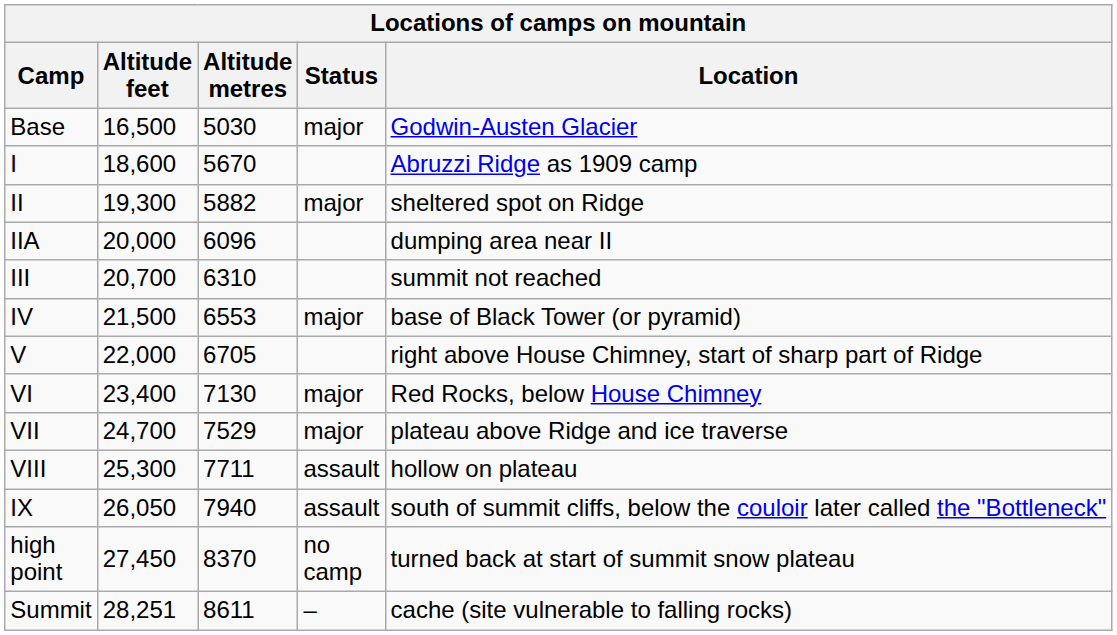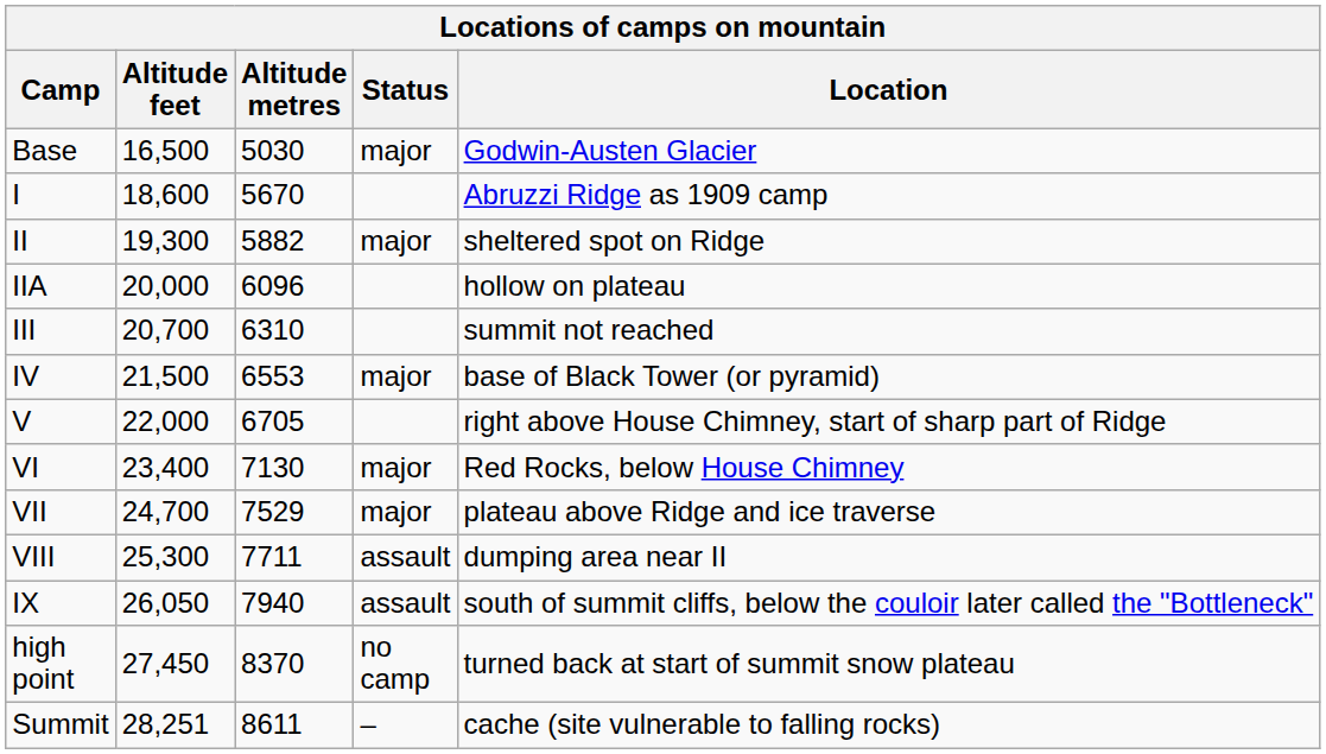 <table class="wikitable">
 <tr>
 <th colspan="5">Locations of camps on mountain</th>
 </tr>
 <tr>
 <th>Camp</th>
 <th>Altitude<br>feet</th>
 <th>Altitude<br>metres</th>
 <th>Status</th>
 <th>Location</th>
 </tr>
 <tr>
 <td>Base</td>
 <td>16,500</td>
 <td>5030</td>
 <td>major</td>
 <td><a href='#'>Godwin-Austen Glacier</a></td>
 </tr>
 <tr>
 <td>I</td>
 <td>18,600</td>
 <td>5670</td>
 <td></td>
 <td><a href='#'>Abruzzi Ridge</a> as 1909 camp</td>
 </tr>
 <tr>
 <td>II</td>
 <td>19,300</td>
 <td>5882</td>
 <td>major</td>
 <td>sheltered spot on Ridge</td>
 </tr>
 <tr>
 <td>IIA</td>
 <td>20,000</td>
 <td>6096</td>
 <td></td>
-<td>dumping area near II</td>
+<td>hollow on plateau</td>
 </tr>
 <tr>
 <td>III</td>
 <td>20,700</td>
 <td>6310</td>
 <td></td>
 <td>summit not reached</td>
 </tr>
 <tr>
 <td>IV</td>
 <td>21,500</td>
 <td>6553</td>
 <td>major</td>
 <td>base of Black Tower (or pyramid)</td>
 </tr>
 <tr>
 <td>V</td>
 <td>22,000</td>
 <td>6705</td>
 <td></td>
 <td>right above House Chimney, start of sharp part of Ridge</td>
 </tr>
 <tr>
 <td>VI</td>
 <td>23,400</td>
 <td>7130</td>
 <td>major</td>
 <td>Red Rocks, below <a href='#'>House Chimney</a></td>
 </tr>
 <tr>
 <td>VII</td>
 <td>24,700</td>
 <td>7529</td>
 <td>major</td>
 <td>plateau above Ridge and ice traverse</td>
 </tr>
 <tr>
 <td>VIII</td>
 <td>25,300</td>
 <td>7711</td>
 <td>assault</td>
-<td>hollow on plateau</td>
+<td>dumping area near II</td>
 </tr>
 <tr>
 <td>IX</td>
 <td>26,050</td>
 <td>7940</td>
 <td>assault</td>
 <td>south of summit cliffs, below the <a href='#'>couloir</a> later called <a href='#'>the "Bottleneck"</a></td>
 </tr>
 <tr>
 <td>high<br>point</td>
 <td>27,450</td>
 <td>8370</td>
 <td>no<br>camp</td>
 <td>turned back at start of summit snow plateau</td>
 </tr>
 <tr>
 <td>Summit</td>
 <td>28,251</td>
 <td>8611</td>
 <td>–</td>
 <td>cache (site vulnerable to falling rocks)</td>
 </tr>
 </table>
